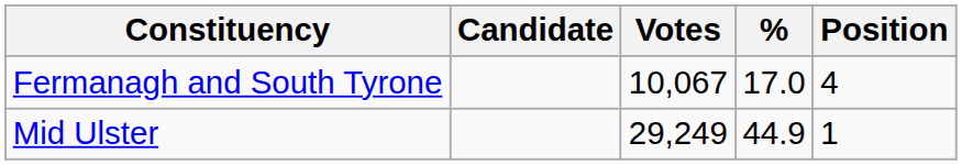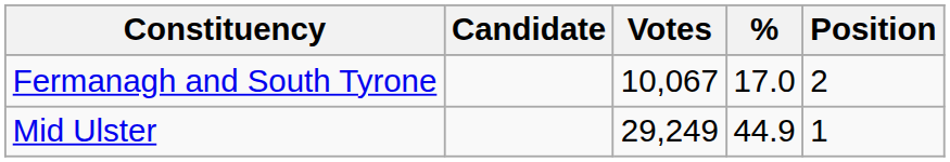 <table class="wikitable sortable">
 <tr>
 <th>Constituency</th>
 <th>Candidate</th>
 <th>Votes</th>
 <th>%</th>
 <th>Position</th>
 </tr>
 <tr>
 <td><a href='#'>Fermanagh and South Tyrone</a></td>
 <td></td>
 <td>10,067</td>
 <td>17.0</td>
-<td>4</td>
+<td>2</td>
 </tr>
 <tr>
 <td><a href='#'>Mid Ulster</a></td>
 <td></td>
 <td>29,249</td>
 <td>44.9</td>
 <td>1</td>
 </tr>
 </table>
